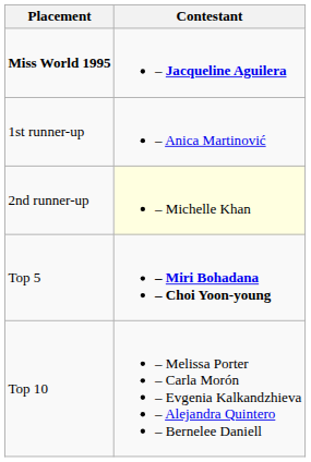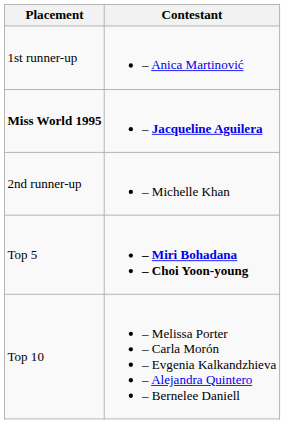 <table class="wikitable sortable" style="font-size:95%;">
 <tr>
 <th>Placement</th>
 <th>Contestant</th>
 </tr>
 <tr>
+<td>1st runner-up</td>
+<td><br><ul><li> – <a href='#'>Anica Martinović</a></li></ul></td>
+</tr>
+<tr>
 <td><strong>Miss World 1995</strong></td>
 <td><br><ul><li><strong></strong> – <strong><a href='#'>Jacqueline Aguilera</a></strong></li></ul></td>
 </tr>
 <tr>
-<td>1st runner-up</td>
-<td><br><ul><li> – <a href='#'>Anica Martinović</a></li></ul></td>
-</tr>
-<tr>
 <td>2nd runner-up</td>
-<td style="background: lightyellow;"><br><ul><li> – Michelle Khan</li></ul></td>
+<td><br><ul><li> – Michelle Khan</li></ul></td>
 </tr>
 <tr>
 <td>Top 5</td>
 <td><strong><br><ul><li> – <a href='#'>Miri Bohadana</a></li><li> – Choi Yoon-young</li></ul></strong></td>
 </tr>
 <tr>
 <td>Top 10</td>
 <td><br><ul><li> – Melissa Porter</li><li> – Carla Morón</li><li> – Evgenia Kalkandzhieva</li><li> – <a href='#'>Alejandra Quintero</a></li><li> – Bernelee Daniell</li></ul></td>
 </tr>
 </table>
